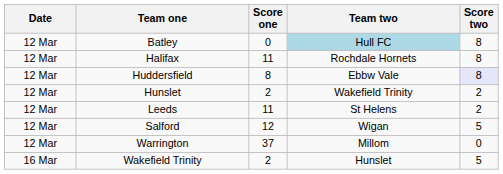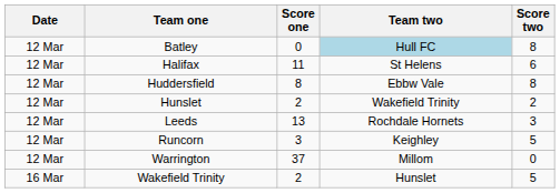 <table class="wikitable" style="text-align: center">
 <tr>
 <th width=100>Date</th>
 <th width=250>Team one</th>
 <th width=50>Score one</th>
 <th width=250>Team two</th>
 <th width=50>Score two</th>
 </tr>
 <tr>
 <td>12 Mar</td>
 <td>Batley</td>
 <td>0</td>
 <td style="background: lightblue;">Hull FC</td>
 <td>8</td>
 </tr>
 <tr>
 <td>12 Mar</td>
 <td>Halifax</td>
 <td>11</td>
-<td>Rochdale Hornets</td>
-<td>8</td>
+<td>St Helens</td>
+<td>6</td>
 </tr>
 <tr>
 <td>12 Mar</td>
 <td>Huddersfield</td>
 <td>8</td>
 <td>Ebbw Vale</td>
-<td style="background: lavender;">8</td>
+<td>8</td>
 </tr>
 <tr>
 <td>12 Mar</td>
 <td>Hunslet</td>
 <td>2</td>
 <td>Wakefield Trinity</td>
 <td>2</td>
 </tr>
 <tr>
 <td>12 Mar</td>
 <td>Leeds</td>
-<td>11</td>
-<td>St Helens</td>
-<td>2</td>
+<td>13</td>
+<td>Rochdale Hornets</td>
+<td>3</td>
 </tr>
 <tr>
 <td>12 Mar</td>
-<td>Salford</td>
-<td>12</td>
-<td>Wigan</td>
+<td>Runcorn</td>
+<td>3</td>
+<td>Keighley</td>
 <td>5</td>
 </tr>
 <tr>
 <td>12 Mar</td>
 <td>Warrington</td>
 <td>37</td>
 <td>Millom</td>
 <td>0</td>
 </tr>
 <tr>
 <td>16 Mar</td>
 <td>Wakefield Trinity</td>
 <td>2</td>
 <td>Hunslet</td>
 <td>5</td>
 </tr>
 </table>
